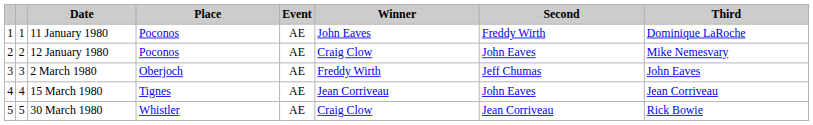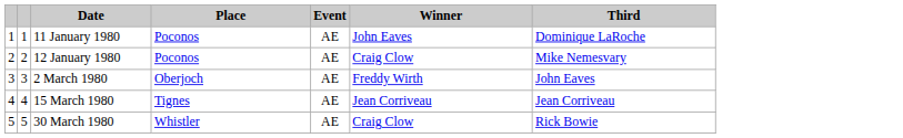 <table class="wikitable plainrowheaders" style="background:#fff; font-size:86%; line-height:16px; border:grey solid 1px; border-collapse:collapse;">
 <tr style="background:#ccc; text-align:center;">
 <th scope="col" style="background:#ccc; width=20 px;"></th>
 <th scope="col" style="background:#ccc; width=30 px;"></th>
 <th scope="col" style="background:#ccc; width:120px;">Date</th>
 <th scope="col" style="background:#ccc; width:160px;">Place</th>
 <th scope="col" style="background:#ccc; width:15px;">Event</th>
 <th scope="col" style="background:#ccc; width:185px;">Winner</th>
-<th scope="col" style="background:#ccc; width:185px;">Second</th>
 <th scope="col" style="background:#ccc; width:185px;">Third</th>
 </tr>
 <tr>
 <td align=center>1</td>
 <td align=center>1</td>
 <td>11 January 1980</td>
 <td> <a href='#'>Poconos</a></td>
 <td align=center>AE</td>
 <td> <a href='#'>John Eaves</a></td>
-<td> <a href='#'>Freddy Wirth</a></td>
 <td> <a href='#'>Dominique LaRoche</a></td>
 </tr>
 <tr>
 <td align=center>2</td>
 <td align=center>2</td>
 <td>12 January 1980</td>
 <td> <a href='#'>Poconos</a></td>
 <td align=center>AE</td>
 <td> <a href='#'>Craig Clow</a></td>
-<td> <a href='#'>John Eaves</a></td>
 <td> <a href='#'>Mike Nemesvary</a></td>
 </tr>
 <tr>
 <td align=center>3</td>
 <td align=center>3</td>
 <td>2 March 1980</td>
 <td> <a href='#'>Oberjoch</a></td>
 <td align=center>AE</td>
 <td> <a href='#'>Freddy Wirth</a></td>
-<td> <a href='#'>Jeff Chumas</a></td>
 <td> <a href='#'>John Eaves</a></td>
 </tr>
 <tr>
 <td align=center>4</td>
 <td align=center>4</td>
 <td>15 March 1980</td>
 <td> <a href='#'>Tignes</a></td>
 <td align=center>AE</td>
 <td> <a href='#'>Jean Corriveau</a></td>
-<td> <a href='#'>John Eaves</a></td>
 <td> <a href='#'>Jean Corriveau</a></td>
 </tr>
 <tr>
 <td align=center>5</td>
 <td align=center>5</td>
 <td>30 March 1980</td>
 <td> <a href='#'>Whistler</a></td>
 <td align=center>AE</td>
 <td> <a href='#'>Craig Clow</a></td>
-<td> <a href='#'>Jean Corriveau</a></td>
 <td> <a href='#'>Rick Bowie</a></td>
 </tr>
 </table>
